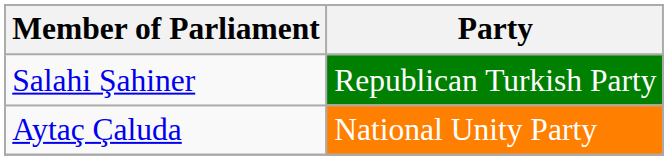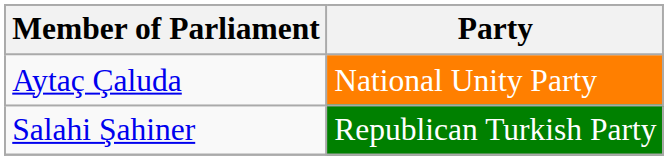 <table class="wikitable">
 <tr>
 <th>Member of Parliament</th>
 <th>Party</th>
 </tr>
 <tr>
+<td><a href='#'>Aytaç Çaluda</a></td>
+<td style="background:#FF7F00; color:white">National Unity Party</td>
+</tr>
+<tr>
 <td><a href='#'>Salahi Şahiner</a></td>
 <td style="background:#008000; color:white">Republican Turkish Party</td>
 </tr>
 <tr>
-<td><a href='#'>Aytaç Çaluda</a></td>
-<td style="background:#FF7F00; color:white">National Unity Party</td>
-</tr>
-<tr>
 </tr>
 </table>
